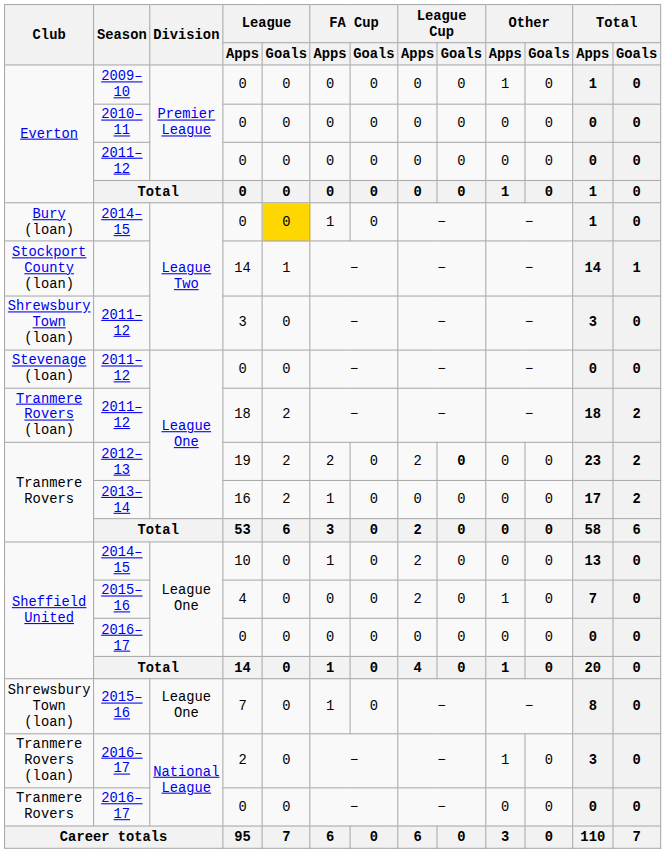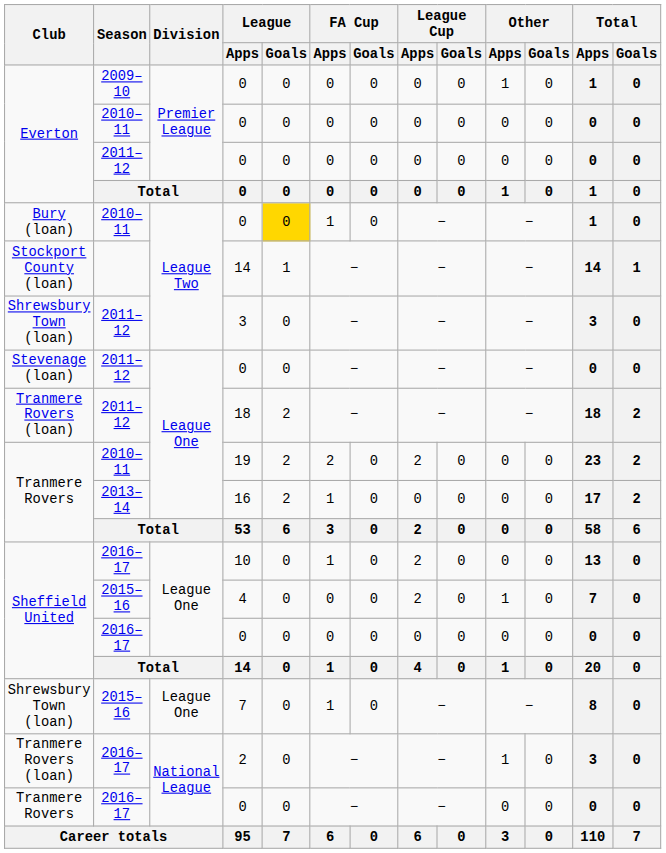 <table class="wikitable" style="text-align: center;">
 <tr>
 <th rowspan="2" scope="col">Club</th>
 <th rowspan="2" scope="col">Season</th>
 <th rowspan="2" scope="col">Division</th>
 <th colspan="2" scope="col">League</th>
 <th colspan="2" scope="col">FA Cup</th>
 <th colspan="2" scope="col">League Cup</th>
 <th colspan="2" scope="col">Other</th>
 <th colspan="2" scope="col">Total</th>
 </tr>
 <tr>
 <th scope="col">Apps</th>
 <th scope="col">Goals</th>
 <th scope="col">Apps</th>
 <th scope="col">Goals</th>
 <th scope="col">Apps</th>
 <th scope="col">Goals</th>
 <th scope="col">Apps</th>
 <th scope="col">Goals</th>
 <th scope="col">Apps</th>
 <th scope="col">Goals</th>
 </tr>
 <tr>
 <td scope="row" rowspan="4"><a href='#'>Everton</a></td>
 <td><a href='#'>2009–10</a></td>
 <td rowspan="3"><a href='#'>Premier League</a></td>
 <td>0</td>
 <td>0</td>
 <td>0</td>
 <td>0</td>
 <td>0</td>
 <td>0</td>
 <td>1</td>
 <td>0</td>
 <th>1</th>
 <th>0</th>
 </tr>
 <tr>
 <td scope="row"><a href='#'>2010–11</a></td>
 <td>0</td>
 <td>0</td>
 <td>0</td>
 <td>0</td>
 <td>0</td>
 <td>0</td>
 <td>0</td>
 <td>0</td>
 <th>0</th>
 <th>0</th>
 </tr>
 <tr>
 <td scope="row"><a href='#'>2011–12</a></td>
 <td>0</td>
 <td>0</td>
 <td>0</td>
 <td>0</td>
 <td>0</td>
 <td>0</td>
 <td>0</td>
 <td>0</td>
 <th>0</th>
 <th>0</th>
 </tr>
 <tr>
 <th colspan="2">Total</th>
 <th>0</th>
 <th>0</th>
 <th>0</th>
 <th>0</th>
 <th>0</th>
 <th>0</th>
 <th>1</th>
 <th>0</th>
 <th>1</th>
 <th>0</th>
 </tr>
 <tr>
 <td scope="row"><a href='#'>Bury</a> (loan)</td>
-<td><a href='#'>2014–15</a></td>
+<td><a href='#'>2010–11</a></td>
 <td rowspan="3"><a href='#'>League Two</a></td>
 <td>0</td>
 <td style="background: gold;">0</td>
 <td>1</td>
 <td>0</td>
 <td colspan="2">−</td>
 <td colspan="2">−</td>
 <th>1</th>
 <th>0</th>
 </tr>
 <tr>
 <td scope="row"><a href='#'>Stockport County</a> (loan)</td>
 <td></td>
 <td>14</td>
 <td>1</td>
 <td colspan="2">−</td>
 <td colspan="2">−</td>
 <td colspan="2">−</td>
 <th>14</th>
 <th>1</th>
 </tr>
 <tr>
 <td scope="row"><a href='#'>Shrewsbury Town</a> (loan)</td>
 <td><a href='#'>2011–12</a></td>
 <td>3</td>
 <td>0</td>
 <td colspan="2">−</td>
 <td colspan="2">−</td>
 <td colspan="2">−</td>
 <th>3</th>
 <th>0</th>
 </tr>
 <tr>
 <td scope="row"><a href='#'>Stevenage</a> (loan)</td>
 <td><a href='#'>2011–12</a></td>
 <td rowspan="4"><a href='#'>League One</a></td>
 <td>0</td>
 <td>0</td>
 <td colspan="2">−</td>
 <td colspan="2">−</td>
 <td colspan="2">−</td>
 <th>0</th>
 <th>0</th>
 </tr>
 <tr>
 <td scope="row"><a href='#'>Tranmere Rovers</a> (loan)</td>
 <td><a href='#'>2011–12</a></td>
 <td>18</td>
 <td>2</td>
 <td colspan="2">−</td>
 <td colspan="2">−</td>
 <td colspan="2">−</td>
 <th>18</th>
 <th>2</th>
 </tr>
 <tr>
 <td scope="row" rowspan="3">Tranmere Rovers</td>
-<td><a href='#'>2012–13</a></td>
+<td scope="row"><a href='#'>2010–11</a></td>
 <td>19</td>
 <td>2</td>
 <td>2</td>
 <td>0</td>
 <td>2</td>
-<td><strong>0</strong></td>
+<td>0</td>
 <td>0</td>
 <td>0</td>
 <th>23</th>
 <th>2</th>
 </tr>
 <tr>
 <td><a href='#'>2013–14</a></td>
 <td>16</td>
 <td>2</td>
 <td>1</td>
 <td>0</td>
 <td>0</td>
 <td>0</td>
 <td>0</td>
 <td>0</td>
 <th>17</th>
 <th>2</th>
 </tr>
 <tr>
 <th scope="row" colspan="2">Total</th>
 <th>53</th>
 <th>6</th>
 <th>3</th>
 <th>0</th>
 <th>2</th>
 <th>0</th>
 <th>0</th>
 <th>0</th>
 <th>58</th>
 <th>6</th>
 </tr>
 <tr>
 <td rowspan="4" valign="center"><a href='#'>Sheffield United</a></td>
-<td><a href='#'>2014–15</a></td>
+<td><a href='#'>2016–17</a></td>
 <td rowspan="3">League One</td>
 <td>10</td>
 <td>0</td>
 <td>1</td>
 <td>0</td>
 <td>2</td>
 <td>0</td>
 <td>0</td>
 <td>0</td>
 <th>13</th>
 <th>0</th>
 </tr>
 <tr>
 <td><a href='#'>2015–16</a></td>
 <td>4</td>
 <td>0</td>
 <td>0</td>
 <td>0</td>
 <td>2</td>
 <td>0</td>
 <td>1</td>
 <td>0</td>
 <th>7</th>
 <th>0</th>
 </tr>
 <tr>
 <td><a href='#'>2016–17</a></td>
 <td>0</td>
 <td>0</td>
 <td>0</td>
 <td>0</td>
 <td>0</td>
 <td>0</td>
 <td>0</td>
 <td>0</td>
 <th>0</th>
 <th>0</th>
 </tr>
 <tr>
 <th colspan="2">Total</th>
 <th>14</th>
 <th>0</th>
 <th>1</th>
 <th>0</th>
 <th>4</th>
 <th>0</th>
 <th>1</th>
 <th>0</th>
 <th>20</th>
 <th>0</th>
 </tr>
 <tr>
 <td>Shrewsbury Town (loan)</td>
 <td><a href='#'>2015–16</a></td>
 <td>League One</td>
 <td>7</td>
 <td>0</td>
 <td>1</td>
 <td>0</td>
 <td colspan="2">−</td>
 <td colspan="2">−</td>
 <th>8</th>
 <th>0</th>
 </tr>
 <tr>
 <td>Tranmere Rovers (loan)</td>
 <td><a href='#'>2016–17</a></td>
 <td rowspan="2"><a href='#'>National League</a></td>
 <td>2</td>
 <td>0</td>
 <td colspan="2">−</td>
 <td colspan="2">−</td>
 <td>1</td>
 <td>0</td>
 <th>3</th>
 <th>0</th>
 </tr>
 <tr>
 <td>Tranmere Rovers</td>
 <td><a href='#'>2016–17</a></td>
 <td>0</td>
 <td>0</td>
 <td colspan="2">−</td>
 <td colspan="2">−</td>
 <td>0</td>
 <td>0</td>
 <th>0</th>
 <th>0</th>
 </tr>
 <tr>
 <th colspan="3" scope="row">Career totals</th>
 <th>95</th>
 <th>7</th>
 <th>6</th>
 <th>0</th>
 <th>6</th>
 <th>0</th>
 <th>3</th>
 <th>0</th>
 <th>110</th>
 <th>7</th>
 </tr>
 </table>
